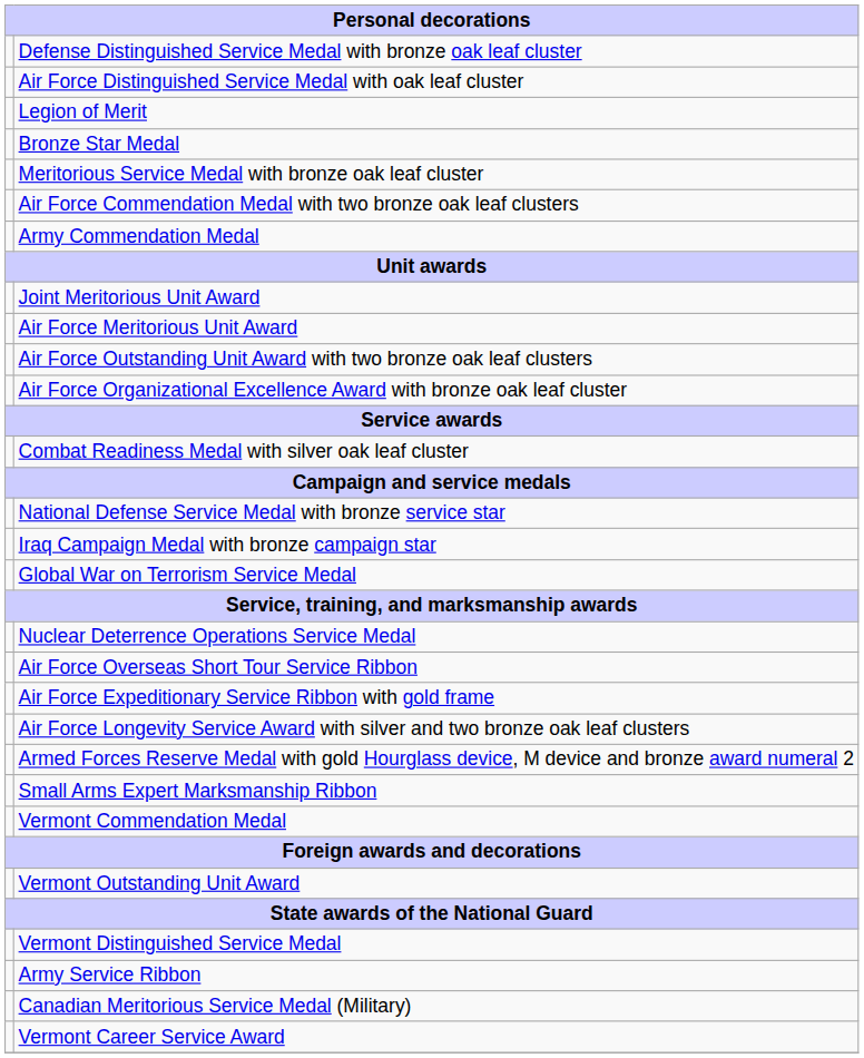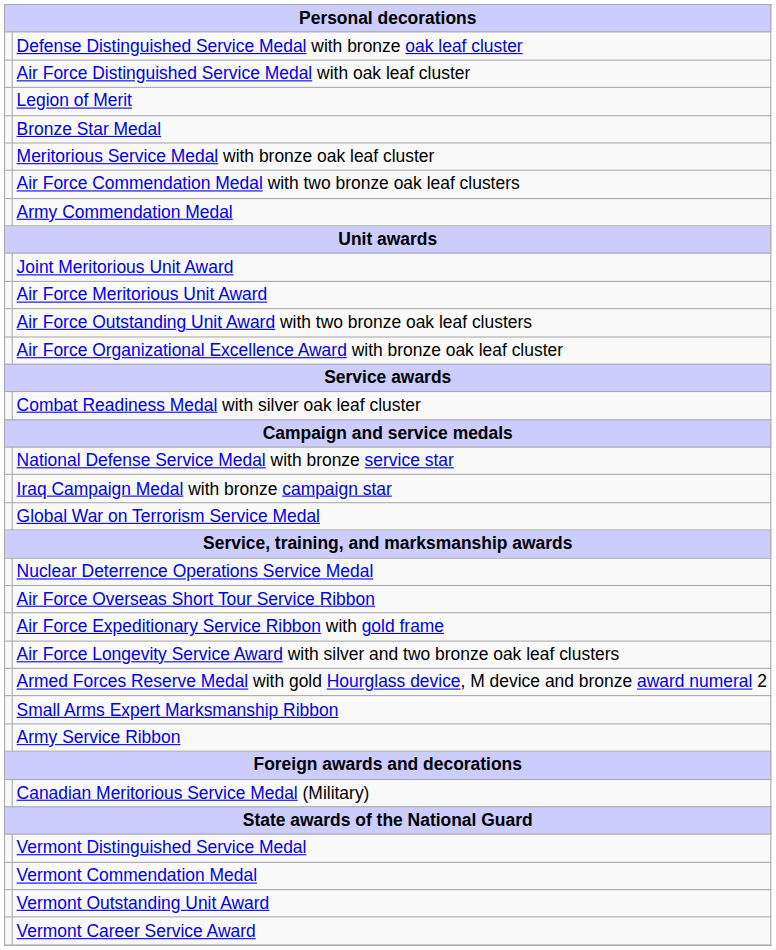 <table class="wikitable">
 <tr style="background:#ccf; text-align:center;">
 <td colspan=2><strong>Personal decorations</strong></td>
 </tr>
 <tr>
 <td></td>
 <td><a href='#'>Defense Distinguished Service Medal</a> with bronze <a href='#'>oak leaf cluster</a></td>
 </tr>
 <tr>
 <td></td>
 <td><a href='#'>Air Force Distinguished Service Medal</a> with oak leaf cluster</td>
 </tr>
 <tr>
 <td></td>
 <td><a href='#'>Legion of Merit</a></td>
 </tr>
 <tr>
 <td></td>
 <td><a href='#'>Bronze Star Medal</a></td>
 </tr>
 <tr>
 <td></td>
 <td><a href='#'>Meritorious Service Medal</a> with bronze oak leaf cluster</td>
 </tr>
 <tr>
 <td></td>
 <td><a href='#'>Air Force Commendation Medal</a> with two bronze oak leaf clusters</td>
 </tr>
 <tr>
 <td></td>
 <td><a href='#'>Army Commendation Medal</a></td>
 </tr>
 <tr style="background:#ccf; text-align:center;">
 <td colspan=2><strong>Unit awards</strong></td>
 </tr>
 <tr>
 <td></td>
 <td><a href='#'>Joint Meritorious Unit Award</a></td>
 </tr>
 <tr>
 <td></td>
 <td><a href='#'>Air Force Meritorious Unit Award</a></td>
 </tr>
 <tr>
 <td></td>
 <td><a href='#'>Air Force Outstanding Unit Award</a> with two bronze oak leaf clusters</td>
 </tr>
 <tr>
 <td></td>
 <td><a href='#'>Air Force Organizational Excellence Award</a> with bronze oak leaf cluster</td>
 </tr>
 <tr style="background:#ccf; text-align:center;">
 <td colspan=2><strong>Service awards</strong></td>
 </tr>
 <tr>
 <td></td>
 <td><a href='#'>Combat Readiness Medal</a> with silver oak leaf cluster</td>
 </tr>
 <tr style="background:#ccf; text-align:center;">
 <td colspan=2><strong>Campaign and service medals</strong></td>
 </tr>
 <tr>
 <td></td>
 <td><a href='#'>National Defense Service Medal</a> with bronze <a href='#'>service star</a></td>
 </tr>
 <tr>
 <td></td>
 <td><a href='#'>Iraq Campaign Medal</a> with bronze <a href='#'>campaign star</a></td>
 </tr>
 <tr>
 <td></td>
 <td><a href='#'>Global War on Terrorism Service Medal</a></td>
 </tr>
 <tr style="background:#ccf; text-align:center;">
 <td colspan=2><strong>Service, training, and marksmanship awards</strong></td>
 </tr>
 <tr>
 <td></td>
 <td><a href='#'>Nuclear Deterrence Operations Service Medal</a></td>
 </tr>
 <tr>
 <td></td>
 <td><a href='#'>Air Force Overseas Short Tour Service Ribbon</a></td>
 </tr>
 <tr>
 <td></td>
 <td><a href='#'>Air Force Expeditionary Service Ribbon</a> with <a href='#'>gold frame</a></td>
 </tr>
 <tr>
 <td></td>
 <td><a href='#'>Air Force Longevity Service Award</a> with silver and two bronze oak leaf clusters</td>
 </tr>
 <tr>
 <td><span></span></td>
 <td><a href='#'>Armed Forces Reserve Medal</a> with gold <a href='#'>Hourglass device</a>, M device and bronze <a href='#'>award numeral</a> 2</td>
 </tr>
 <tr>
 <td></td>
 <td><a href='#'>Small Arms Expert Marksmanship Ribbon</a></td>
 </tr>
 <tr>
 <td></td>
-<td><a href='#'>Vermont Commendation Medal</a></td>
+<td><a href='#'>Army Service Ribbon</a></td>
 </tr>
 <tr style="background:#ccf; text-align:center;">
 <td colspan=2><strong>Foreign awards and decorations</strong></td>
 </tr>
 <tr>
 <td></td>
-<td><a href='#'>Vermont Outstanding Unit Award</a></td>
+<td><a href='#'>Canadian Meritorious Service Medal</a> (Military)</td>
 </tr>
 <tr style="background:#ccf; text-align:center;">
 <td colspan=2><strong>State awards of the National Guard</strong></td>
 </tr>
 <tr>
 <td></td>
 <td><a href='#'>Vermont Distinguished Service Medal</a></td>
 </tr>
 <tr>
 <td></td>
-<td><a href='#'>Army Service Ribbon</a></td>
+<td><a href='#'>Vermont Commendation Medal</a></td>
 </tr>
 <tr>
 <td></td>
-<td><a href='#'>Canadian Meritorious Service Medal</a> (Military)</td>
+<td><a href='#'>Vermont Outstanding Unit Award</a></td>
 </tr>
 <tr>
 <td></td>
 <td><a href='#'>Vermont Career Service Award</a></td>
 </tr>
 <tr>
 </tr>
 </table>
